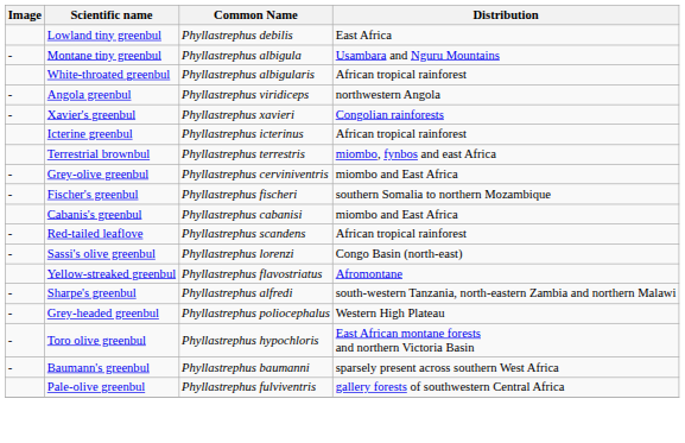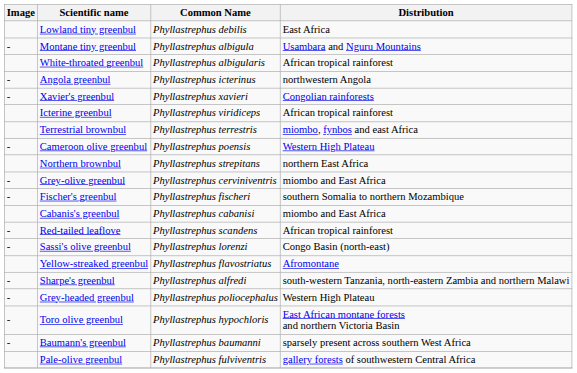 <table class="wikitable">
 <tr>
 <th>Image</th>
 <th>Scientific name</th>
 <th>Common Name</th>
 <th>Distribution</th>
 </tr>
 <tr>
 <td></td>
 <td><a href='#'>Lowland tiny greenbul</a></td>
 <td><em>Phyllastrephus debilis</em></td>
 <td>East Africa</td>
 </tr>
 <tr>
 <td>-</td>
 <td><a href='#'>Montane tiny greenbul</a></td>
 <td><em>Phyllastrephus albigula</em></td>
 <td><a href='#'>Usambara</a> and <a href='#'>Nguru Mountains</a></td>
 </tr>
 <tr>
 <td></td>
 <td><a href='#'>White-throated greenbul</a></td>
 <td><em>Phyllastrephus albigularis</em></td>
 <td>African tropical rainforest</td>
 </tr>
 <tr>
 <td>-</td>
 <td><a href='#'>Angola greenbul</a></td>
-<td><em>Phyllastrephus viridiceps</em></td>
+<td><em>Phyllastrephus icterinus</em></td>
 <td>northwestern Angola</td>
 </tr>
 <tr>
 <td>-</td>
 <td><a href='#'>Xavier's greenbul</a></td>
 <td><em>Phyllastrephus xavieri</em></td>
 <td><a href='#'>Congolian rainforests</a></td>
 </tr>
 <tr>
 <td></td>
 <td><a href='#'>Icterine greenbul</a></td>
-<td><em>Phyllastrephus icterinus</em></td>
+<td><em>Phyllastrephus viridiceps</em></td>
 <td>African tropical rainforest</td>
 </tr>
 <tr>
 <td></td>
 <td><a href='#'>Terrestrial brownbul</a></td>
 <td><em>Phyllastrephus terrestris</em></td>
 <td><a href='#'>miombo</a>, <a href='#'>fynbos</a> and east Africa</td>
+</tr>
+<tr>
+<td>-</td>
+<td><a href='#'>Cameroon olive greenbul</a></td>
+<td><em>Phyllastrephus poensis</em></td>
+<td><a href='#'>Western High Plateau</a></td>
+</tr>
+<tr>
+<td></td>
+<td><a href='#'>Northern brownbul</a></td>
+<td><em>Phyllastrephus strepitans</em></td>
+<td>northern East Africa</td>
 </tr>
 <tr>
 <td>-</td>
 <td><a href='#'>Grey-olive greenbul</a></td>
 <td><em>Phyllastrephus cerviniventris</em></td>
 <td>miombo and East Africa</td>
 </tr>
 <tr>
 <td>-</td>
 <td><a href='#'>Fischer's greenbul</a></td>
 <td><em>Phyllastrephus fischeri</em></td>
 <td>southern Somalia to northern Mozambique</td>
 </tr>
 <tr>
 <td></td>
 <td><a href='#'>Cabanis's greenbul</a></td>
 <td><em>Phyllastrephus cabanisi</em></td>
 <td>miombo and East Africa</td>
 </tr>
 <tr>
 <td>-</td>
 <td><a href='#'>Red-tailed leaflove</a></td>
 <td><em>Phyllastrephus scandens</em></td>
 <td>African tropical rainforest</td>
 </tr>
 <tr>
 <td>-</td>
 <td><a href='#'>Sassi's olive greenbul</a></td>
 <td><em>Phyllastrephus lorenzi</em></td>
 <td>Congo Basin (north-east)</td>
 </tr>
 <tr>
 <td></td>
 <td><a href='#'>Yellow-streaked greenbul</a></td>
 <td><em>Phyllastrephus flavostriatus</em></td>
 <td><a href='#'>Afromontane</a></td>
 </tr>
 <tr>
 <td>-</td>
 <td><a href='#'>Sharpe's greenbul</a></td>
 <td><em>Phyllastrephus alfredi</em></td>
 <td>south-western Tanzania, north-eastern Zambia and northern Malawi</td>
 </tr>
 <tr>
 <td>-</td>
 <td><a href='#'>Grey-headed greenbul</a></td>
 <td><em>Phyllastrephus poliocephalus</em></td>
 <td>Western High Plateau</td>
 </tr>
 <tr>
 <td>-</td>
 <td><a href='#'>Toro olive greenbul</a></td>
 <td><em>Phyllastrephus hypochloris</em></td>
 <td><a href='#'>East African montane forests</a><br>and northern Victoria Basin</td>
 </tr>
 <tr>
 <td>-</td>
 <td><a href='#'>Baumann's greenbul</a></td>
 <td><em>Phyllastrephus baumanni</em></td>
 <td>sparsely present across southern West Africa</td>
 </tr>
 <tr>
 <td></td>
 <td><a href='#'>Pale-olive greenbul</a></td>
 <td><em>Phyllastrephus fulviventris</em></td>
 <td><a href='#'>gallery forests</a> of southwestern Central Africa</td>
 </tr>
 <tr>
 </tr>
 </table>
